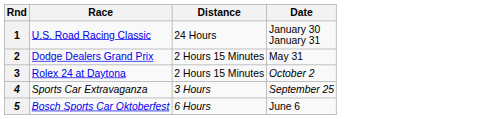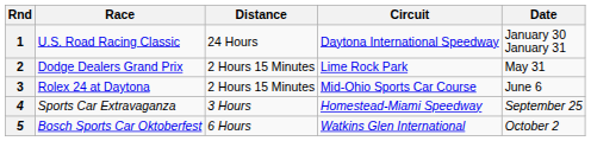 <table class="wikitable" style="font-size: 90%;">
 <tr>
 <th>Rnd</th>
 <th>Race</th>
 <th>Distance</th>
+<th>Circuit</th>
 <th>Date</th>
 </tr>
 <tr>
 <th>1</th>
 <td><a href='#'>U.S. Road Racing Classic</a></td>
 <td>24 Hours</td>
+<td><a href='#'>Daytona International Speedway</a></td>
 <td>January 30<br>January 31</td>
 </tr>
 <tr>
 <th>2</th>
 <td><a href='#'>Dodge Dealers Grand Prix</a></td>
 <td>2 Hours 15 Minutes</td>
+<td><a href='#'>Lime Rock Park</a></td>
 <td>May 31</td>
 </tr>
 <tr>
 <th>3</th>
 <td><a href='#'>Rolex 24 at Daytona</a></td>
 <td>2 Hours 15 Minutes</td>
-<td><em>October 2</em></td>
+<td><a href='#'>Mid-Ohio Sports Car Course</a></td>
+<td>June 6</td>
 </tr>
 <tr>
 <th><em>4</em></th>
 <td><em>Sports Car Extravaganza</em></td>
 <td><em>3 Hours</em></td>
+<td><em><a href='#'>Homestead-Miami Speedway</a></em></td>
 <td><em>September 25</em></td>
 </tr>
 <tr>
 <th><em>5</em></th>
 <td><em><a href='#'>Bosch Sports Car Oktoberfest</a></em></td>
 <td><em>6 Hours</em></td>
-<td>June 6</td>
+<td><em><a href='#'>Watkins Glen International</a></em></td>
+<td><em>October 2</em></td>
 </tr>
 </table>
